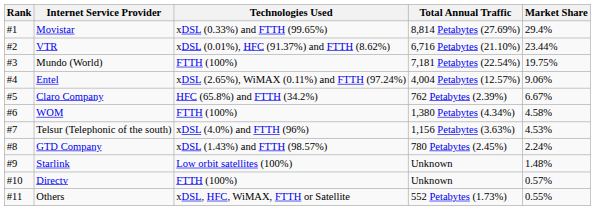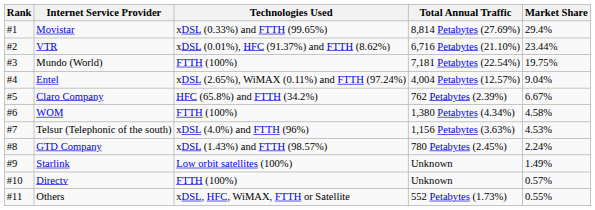 <table class="wikitable sortable">
 <tr>
 <th>Rank</th>
 <th>Internet Service Provider</th>
 <th>Technologies Used</th>
 <th>Total Annual Traffic</th>
 <th>Market Share</th>
 </tr>
 <tr>
 <td>#1</td>
 <td><a href='#'>Movistar</a></td>
 <td>x<a href='#'>DSL</a> (0.33%) and <a href='#'>FTTH</a> (99.65%)</td>
 <td>8,814 <a href='#'>Petabytes</a> (27.69%)</td>
 <td>29.4%</td>
 </tr>
 <tr>
 <td>#2</td>
 <td><a href='#'>VTR</a></td>
 <td>x<a href='#'>DSL</a> (0.01%), <a href='#'>HFC</a> (91.37%) and <a href='#'>FTTH</a> (8.62%)</td>
 <td>6,716 <a href='#'>Petabytes</a> (21.10%)</td>
 <td>23.44%</td>
 </tr>
 <tr>
 <td>#3</td>
 <td>Mundo (World)</td>
 <td><a href='#'>FTTH</a> (100%)</td>
 <td>7,181 <a href='#'>Petabytes</a> (22.54%)</td>
 <td>19.75%</td>
 </tr>
 <tr>
 <td>#4</td>
 <td><a href='#'>Entel</a></td>
 <td>x<a href='#'>DSL</a> (2.65%), WiMAX (0.11%) and <a href='#'>FTTH</a> (97.24%)</td>
 <td>4,004 <a href='#'>Petabytes</a> (12.57%)</td>
-<td>9.06%</td>
+<td>9.04%</td>
 </tr>
 <tr>
 <td>#5</td>
 <td><a href='#'>Claro Company</a></td>
 <td><a href='#'>HFC</a> (65.8%) and <a href='#'>FTTH</a> (34.2%)</td>
 <td>762 <a href='#'>Petabytes</a> (2.39%)</td>
 <td>6.67%</td>
 </tr>
 <tr>
 <td>#6</td>
 <td><a href='#'>WOM</a></td>
 <td><a href='#'>FTTH</a> (100%)</td>
 <td>1,380 <a href='#'>Petabytes</a> (4.34%)</td>
 <td>4.58%</td>
 </tr>
 <tr>
 <td>#7</td>
 <td>Telsur (Telephonic of the south)</td>
 <td>x<a href='#'>DSL</a> (4.0%) and <a href='#'>FTTH</a> (96%)</td>
 <td>1,156 <a href='#'>Petabytes</a> (3.63%)</td>
 <td>4.53%</td>
 </tr>
 <tr>
 <td>#8</td>
 <td><a href='#'>GTD Company</a></td>
 <td>x<a href='#'>DSL</a> (1.43%) and <a href='#'>FTTH</a> (98.57%)</td>
 <td>780 <a href='#'>Petabytes</a> (2.45%)</td>
 <td>2.24%</td>
 </tr>
 <tr>
 <td>#9</td>
 <td><a href='#'>Starlink</a></td>
 <td><a href='#'>Low orbit satellites</a> (100%)</td>
 <td>Unknown</td>
-<td>1.48%</td>
+<td>1.49%</td>
 </tr>
 <tr>
 <td>#10</td>
 <td><a href='#'>Directv</a></td>
 <td><a href='#'>FTTH</a> (100%)</td>
 <td>Unknown</td>
 <td>0.57%</td>
 </tr>
 <tr>
 <td>#11</td>
 <td>Others</td>
 <td>x<a href='#'>DSL</a>, <a href='#'>HFC</a>, WiMAX, <a href='#'>FTTH</a> or Satellite</td>
 <td>552 <a href='#'>Petabytes</a> (1.73%)</td>
 <td>0.55%</td>
 </tr>
 </table>
